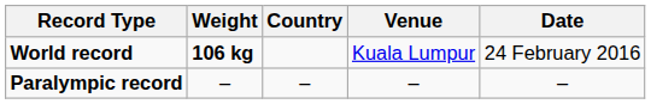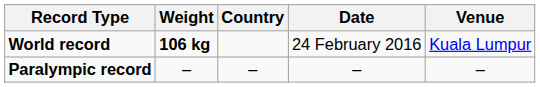 <table class="wikitable" style="font-size:90%">
 <tr>
 <th>Record Type</th>
 <th>Weight</th>
 <th>Country</th>
+<th>Date</th>
 <th>Venue</th>
-<th>Date</th>
 </tr>
 <tr>
 <td><strong>World record</strong></td>
 <td><strong>106 kg</strong></td>
 <td></td>
+<td>24 February 2016</td>
 <td><a href='#'>Kuala Lumpur</a></td>
-<td>24 February 2016</td>
 </tr>
 <tr>
 <td><strong>Paralympic record</strong></td>
 <td align="center">–</td>
 <td align="center">–</td>
 <td align="center">–</td>
 <td align="center">–</td>
 </tr>
 </table>
